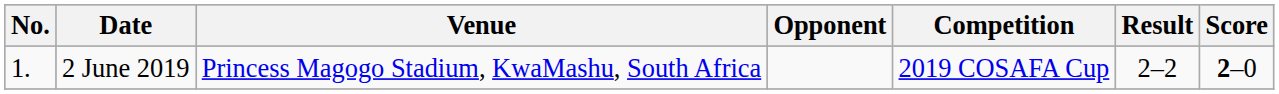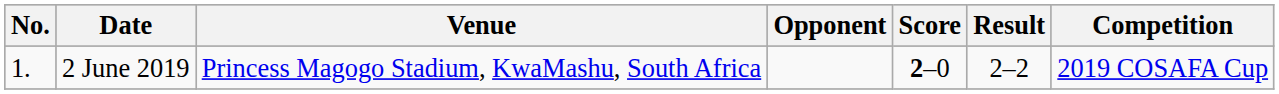 <table class="wikitable" style="font-size:100%;">
 <tr>
 <th>No.</th>
 <th>Date</th>
 <th>Venue</th>
 <th>Opponent</th>
+<th>Score</th>
+<th>Result</th>
 <th>Competition</th>
-<th>Result</th>
-<th>Score</th>
 </tr>
 <tr>
 <td>1.</td>
 <td>2 June 2019</td>
 <td><a href='#'>Princess Magogo Stadium</a>, <a href='#'>KwaMashu</a>, <a href='#'>South Africa</a></td>
 <td></td>
+<td align=center><strong>2</strong>–0</td>
+<td align=center>2–2 </td>
 <td><a href='#'>2019 COSAFA Cup</a></td>
-<td align=center>2–2 </td>
-<td align=center><strong>2</strong>–0</td>
 </tr>
 </table>
